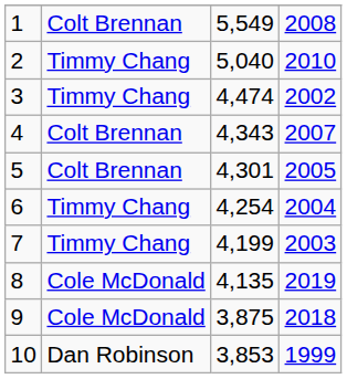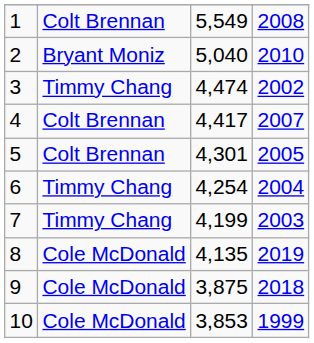 <table class="wikitable">
 <tr>
 </tr>
 <tr>
 <td>1</td>
 <td><a href='#'>Colt Brennan</a></td>
 <td>5,549</td>
 <td><a href='#'>2008</a></td>
 </tr>
 <tr>
 <td>2</td>
-<td><a href='#'>Timmy Chang</a></td>
+<td><a href='#'>Bryant Moniz</a></td>
 <td>5,040</td>
 <td><a href='#'>2010</a></td>
 </tr>
 <tr>
 <td>3</td>
 <td><a href='#'>Timmy Chang</a></td>
 <td>4,474</td>
 <td><a href='#'>2002</a></td>
 </tr>
 <tr>
 <td>4</td>
 <td><a href='#'>Colt Brennan</a></td>
-<td>4,343</td>
+<td>4,417</td>
 <td><a href='#'>2007</a></td>
 </tr>
 <tr>
 <td>5</td>
 <td><a href='#'>Colt Brennan</a></td>
 <td>4,301</td>
 <td><a href='#'>2005</a></td>
 </tr>
 <tr>
 <td>6</td>
 <td><a href='#'>Timmy Chang</a></td>
 <td>4,254</td>
 <td><a href='#'>2004</a></td>
 </tr>
 <tr>
 <td>7</td>
 <td><a href='#'>Timmy Chang</a></td>
 <td>4,199</td>
 <td><a href='#'>2003</a></td>
 </tr>
 <tr>
 <td>8</td>
 <td><a href='#'>Cole McDonald</a></td>
 <td>4,135</td>
 <td><a href='#'>2019</a></td>
 </tr>
 <tr>
 <td>9</td>
 <td><a href='#'>Cole McDonald</a></td>
 <td>3,875</td>
 <td><a href='#'>2018</a></td>
 </tr>
 <tr>
 <td>10</td>
-<td>Dan Robinson</td>
+<td><a href='#'>Cole McDonald</a></td>
 <td>3,853</td>
 <td><a href='#'>1999</a></td>
 </tr>
 </table>
